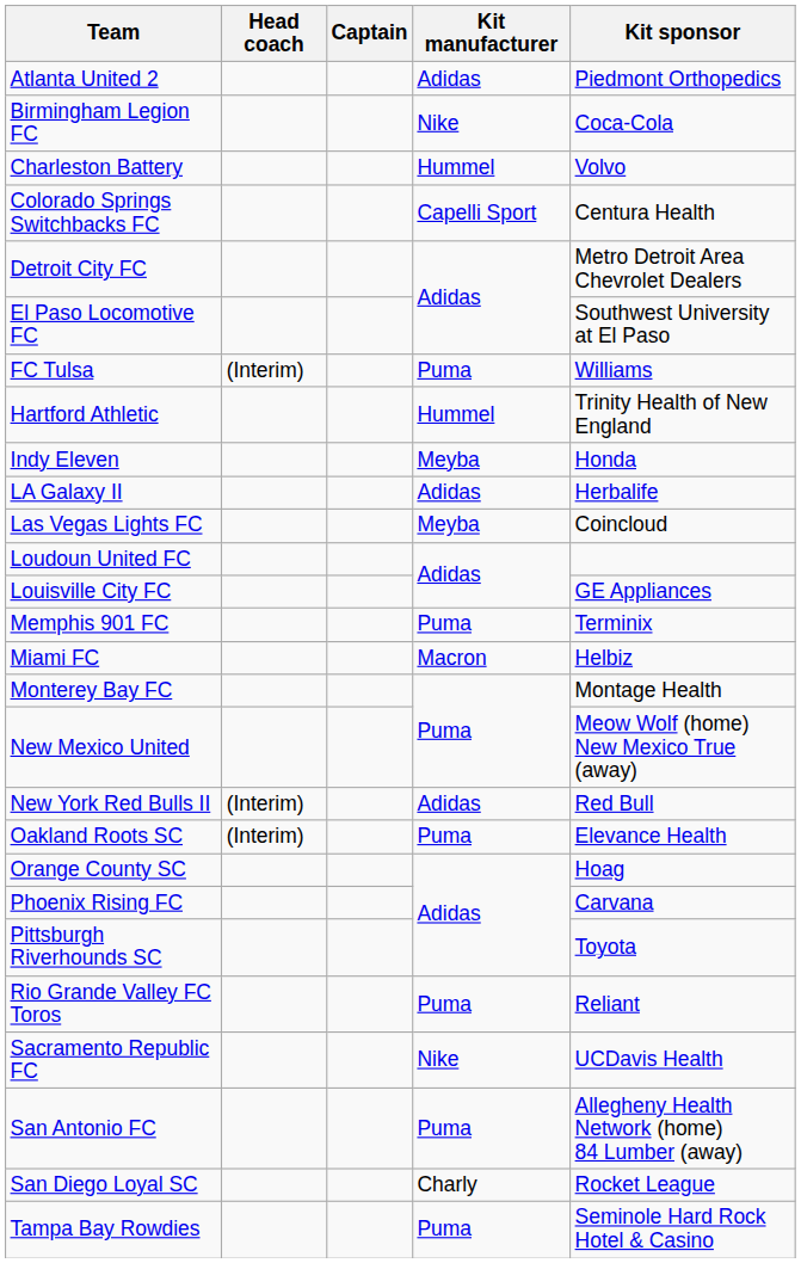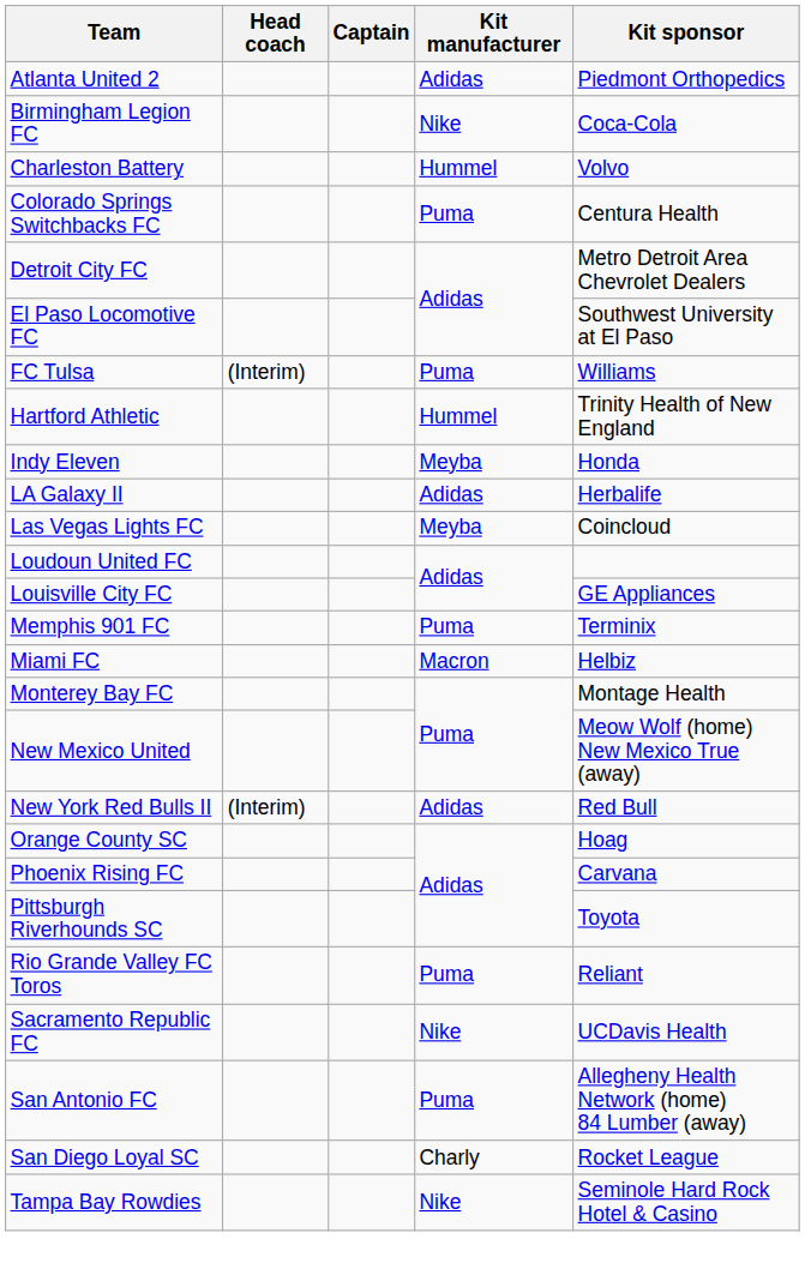 <table class="wikitable sortable" style="text-align: left;">
 <tr>
 <th>Team</th>
 <th>Head coach</th>
 <th>Captain</th>
 <th>Kit manufacturer</th>
 <th>Kit sponsor</th>
 </tr>
 <tr>
 <td><a href='#'>Atlanta United 2</a></td>
 <td> </td>
 <td> </td>
 <td><a href='#'>Adidas</a></td>
 <td><a href='#'>Piedmont Orthopedics</a></td>
 </tr>
 <tr>
 <td><a href='#'>Birmingham Legion FC</a></td>
 <td> </td>
 <td> </td>
 <td><a href='#'>Nike</a></td>
 <td><a href='#'>Coca-Cola</a></td>
 </tr>
 <tr>
 <td><a href='#'>Charleston Battery</a></td>
 <td> </td>
 <td> </td>
 <td><a href='#'>Hummel</a></td>
 <td><a href='#'>Volvo</a></td>
 </tr>
 <tr>
 <td><a href='#'>Colorado Springs Switchbacks FC</a></td>
 <td> </td>
 <td> </td>
-<td><a href='#'>Capelli Sport</a></td>
+<td><a href='#'>Puma</a></td>
 <td>Centura Health</td>
 </tr>
 <tr>
 <td><a href='#'>Detroit City FC</a></td>
 <td> </td>
 <td> </td>
 <td rowspan=2><a href='#'>Adidas</a></td>
 <td>Metro Detroit Area Chevrolet Dealers</td>
 </tr>
 <tr>
 <td><a href='#'>El Paso Locomotive FC</a></td>
 <td> </td>
 <td> <br> <br> </td>
 <td>Southwest University at El Paso</td>
 </tr>
 <tr>
 <td><a href='#'>FC Tulsa</a></td>
 <td>  (Interim)</td>
 <td> <br> </td>
 <td><a href='#'>Puma</a></td>
 <td><a href='#'>Williams</a></td>
 </tr>
 <tr>
 <td><a href='#'>Hartford Athletic</a></td>
 <td> </td>
 <td> </td>
 <td><a href='#'>Hummel</a></td>
 <td>Trinity Health of New England</td>
 </tr>
 <tr>
 <td><a href='#'>Indy Eleven</a></td>
 <td> </td>
 <td> <br> </td>
 <td><a href='#'>Meyba</a></td>
 <td><a href='#'>Honda</a></td>
 </tr>
 <tr>
 <td><a href='#'>LA Galaxy II</a></td>
 <td> </td>
 <td> </td>
 <td><a href='#'>Adidas</a></td>
 <td><a href='#'>Herbalife</a></td>
 </tr>
 <tr>
 <td><a href='#'>Las Vegas Lights FC</a></td>
 <td> </td>
 <td> </td>
 <td><a href='#'>Meyba</a></td>
 <td>Coincloud</td>
 </tr>
 <tr>
 <td><a href='#'>Loudoun United FC</a></td>
 <td> </td>
 <td> </td>
 <td rowspan=2><a href='#'>Adidas</a></td>
 <td></td>
 </tr>
 <tr>
 <td><a href='#'>Louisville City FC</a></td>
 <td> </td>
 <td> </td>
 <td><a href='#'>GE Appliances</a></td>
 </tr>
 <tr>
 <td><a href='#'>Memphis 901 FC</a></td>
 <td> </td>
 <td> </td>
 <td><a href='#'>Puma</a></td>
 <td><a href='#'>Terminix</a></td>
 </tr>
 <tr>
 <td><a href='#'>Miami FC</a></td>
 <td> </td>
 <td> </td>
 <td><a href='#'>Macron</a></td>
 <td><a href='#'>Helbiz</a></td>
 </tr>
 <tr>
 <td><a href='#'>Monterey Bay FC</a></td>
 <td> </td>
 <td> </td>
 <td rowspan=2><a href='#'>Puma</a></td>
 <td>Montage Health</td>
 </tr>
 <tr>
 <td><a href='#'>New Mexico United</a></td>
 <td> </td>
 <td> <br> </td>
 <td><a href='#'>Meow Wolf</a> (home)<br><a href='#'>New Mexico True</a> (away)</td>
 </tr>
 <tr>
 <td><a href='#'>New York Red Bulls II</a></td>
 <td>  (Interim)</td>
 <td> <br> </td>
 <td><a href='#'>Adidas</a></td>
 <td><a href='#'>Red Bull</a></td>
 </tr>
 <tr>
-<td><a href='#'>Oakland Roots SC</a></td>
-<td>  (Interim)</td>
-<td> </td>
-<td><a href='#'>Puma</a></td>
-<td><a href='#'>Elevance Health</a></td>
-</tr>
-<tr>
 <td><a href='#'>Orange County SC</a></td>
 <td> </td>
 <td> </td>
 <td rowspan=3><a href='#'>Adidas</a></td>
 <td><a href='#'>Hoag</a></td>
 </tr>
 <tr>
 <td><a href='#'>Phoenix Rising FC</a></td>
 <td> </td>
 <td> </td>
 <td><a href='#'>Carvana</a></td>
 </tr>
 <tr>
 <td><a href='#'>Pittsburgh Riverhounds SC</a></td>
 <td> </td>
 <td> </td>
 <td><a href='#'>Toyota</a></td>
 </tr>
 <tr>
 <td><a href='#'>Rio Grande Valley FC Toros</a></td>
 <td> </td>
 <td> </td>
 <td><a href='#'>Puma</a></td>
 <td><a href='#'>Reliant</a></td>
 </tr>
 <tr>
 <td><a href='#'>Sacramento Republic FC</a></td>
 <td> </td>
 <td> </td>
 <td><a href='#'>Nike</a></td>
 <td><a href='#'>UCDavis Health</a></td>
 </tr>
 <tr>
 <td><a href='#'>San Antonio FC</a></td>
 <td> </td>
 <td> </td>
 <td><a href='#'>Puma</a></td>
 <td><a href='#'>Allegheny Health Network</a> (home)<br><a href='#'>84 Lumber</a> (away)</td>
 </tr>
 <tr>
 <td><a href='#'>San Diego Loyal SC</a></td>
 <td> </td>
 <td> </td>
 <td>Charly</td>
 <td><a href='#'>Rocket League</a></td>
 </tr>
 <tr>
 <td><a href='#'>Tampa Bay Rowdies</a></td>
 <td> </td>
 <td> </td>
-<td><a href='#'>Puma</a></td>
+<td><a href='#'>Nike</a></td>
 <td><a href='#'>Seminole Hard Rock Hotel & Casino</a></td>
 </tr>
 </table>
